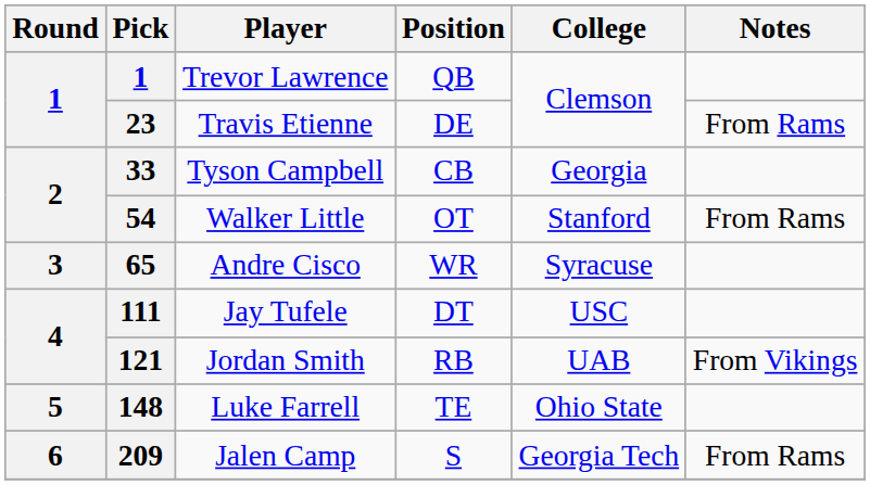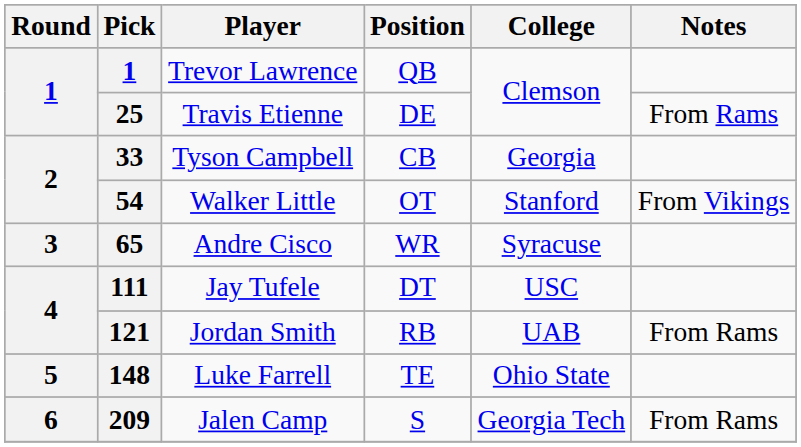 <table class="wikitable" style="text-align:center">
 <tr>
 <th>Round</th>
 <th>Pick</th>
 <th>Player</th>
 <th>Position</th>
 <th>College</th>
 <th>Notes</th>
 </tr>
 <tr>
 <th rowspan="2"><a href='#'>1</a></th>
 <th><a href='#'>1</a></th>
 <td><a href='#'>Trevor Lawrence</a></td>
 <td><a href='#'>QB</a></td>
 <td rowspan="2" style="text-align:center;"><a href='#'>Clemson</a></td>
 <td></td>
 </tr>
 <tr>
-<th>23</th>
+<th>25</th>
 <td><a href='#'>Travis Etienne</a></td>
 <td><a href='#'>DE</a></td>
 <td>From <a href='#'>Rams</a></td>
 </tr>
 <tr>
 <th rowspan="2">2</th>
 <th>33</th>
 <td><a href='#'>Tyson Campbell</a></td>
 <td><a href='#'>CB</a></td>
 <td><a href='#'>Georgia</a></td>
 <td></td>
 </tr>
 <tr>
 <th>54</th>
 <td><a href='#'>Walker Little</a></td>
 <td><a href='#'>OT</a></td>
 <td><a href='#'>Stanford</a></td>
-<td>From Rams</td>
+<td>From <a href='#'>Vikings</a></td>
 </tr>
 <tr>
 <th>3</th>
 <th>65</th>
 <td><a href='#'>Andre Cisco</a></td>
 <td><a href='#'>WR</a></td>
 <td><a href='#'>Syracuse</a></td>
 <td></td>
 </tr>
 <tr>
 <th rowspan="2">4</th>
 <th>111</th>
 <td><a href='#'>Jay Tufele</a></td>
 <td><a href='#'>DT</a></td>
 <td><a href='#'>USC</a></td>
 <td></td>
 </tr>
 <tr>
 <th>121</th>
 <td><a href='#'>Jordan Smith</a></td>
 <td><a href='#'>RB</a></td>
 <td><a href='#'>UAB</a></td>
-<td>From <a href='#'>Vikings</a></td>
+<td>From Rams</td>
 </tr>
 <tr>
 <th>5</th>
 <th>148</th>
 <td><a href='#'>Luke Farrell</a></td>
 <td><a href='#'>TE</a></td>
 <td><a href='#'>Ohio State</a></td>
 <td></td>
 </tr>
 <tr>
 <th>6</th>
 <th>209</th>
 <td><a href='#'>Jalen Camp</a></td>
 <td><a href='#'>S</a></td>
 <td><a href='#'>Georgia Tech</a></td>
 <td>From Rams</td>
 </tr>
 <tr>
 </tr>
 </table>
